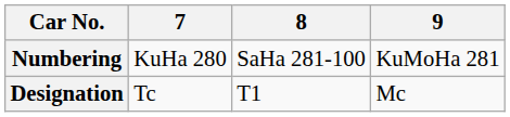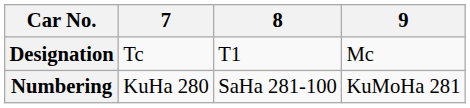 <table class="wikitable">
 <tr>
 <th>Car No.</th>
 <th>7</th>
 <th>8</th>
 <th>9</th>
 </tr>
 <tr>
+<th>Designation</th>
+<td>Tc</td>
+<td>T1</td>
+<td>Mc</td>
+</tr>
+<tr>
 <th>Numbering</th>
 <td>KuHa 280</td>
 <td>SaHa 281-100</td>
 <td>KuMoHa 281</td>
 </tr>
-<tr>
-<th>Designation</th>
-<td>Tc</td>
-<td>T1</td>
-<td>Mc</td>
-</tr>
 </table>
